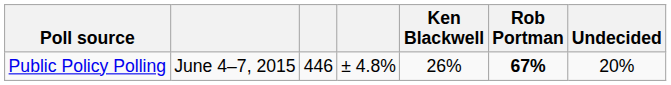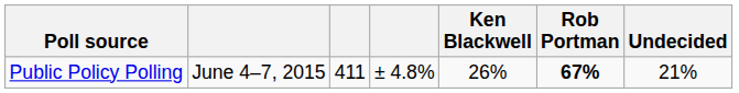 <table class="wikitable" style="text-align:center">
 <tr valign= bottom>
 <th>Poll source</th>
 <th></th>
 <th></th>
 <th></th>
 <th>Ken<br>Blackwell</th>
 <th>Rob<br>Portman</th>
 <th>Undecided</th>
 </tr>
 <tr>
 <td align=left><a href='#'>Public Policy Polling</a></td>
 <td>June 4–7, 2015</td>
-<td>446</td>
+<td>411</td>
 <td>± 4.8%</td>
 <td>26%</td>
 <td><strong>67%</strong></td>
-<td>20%</td>
+<td>21%</td>
 </tr>
 </table>
